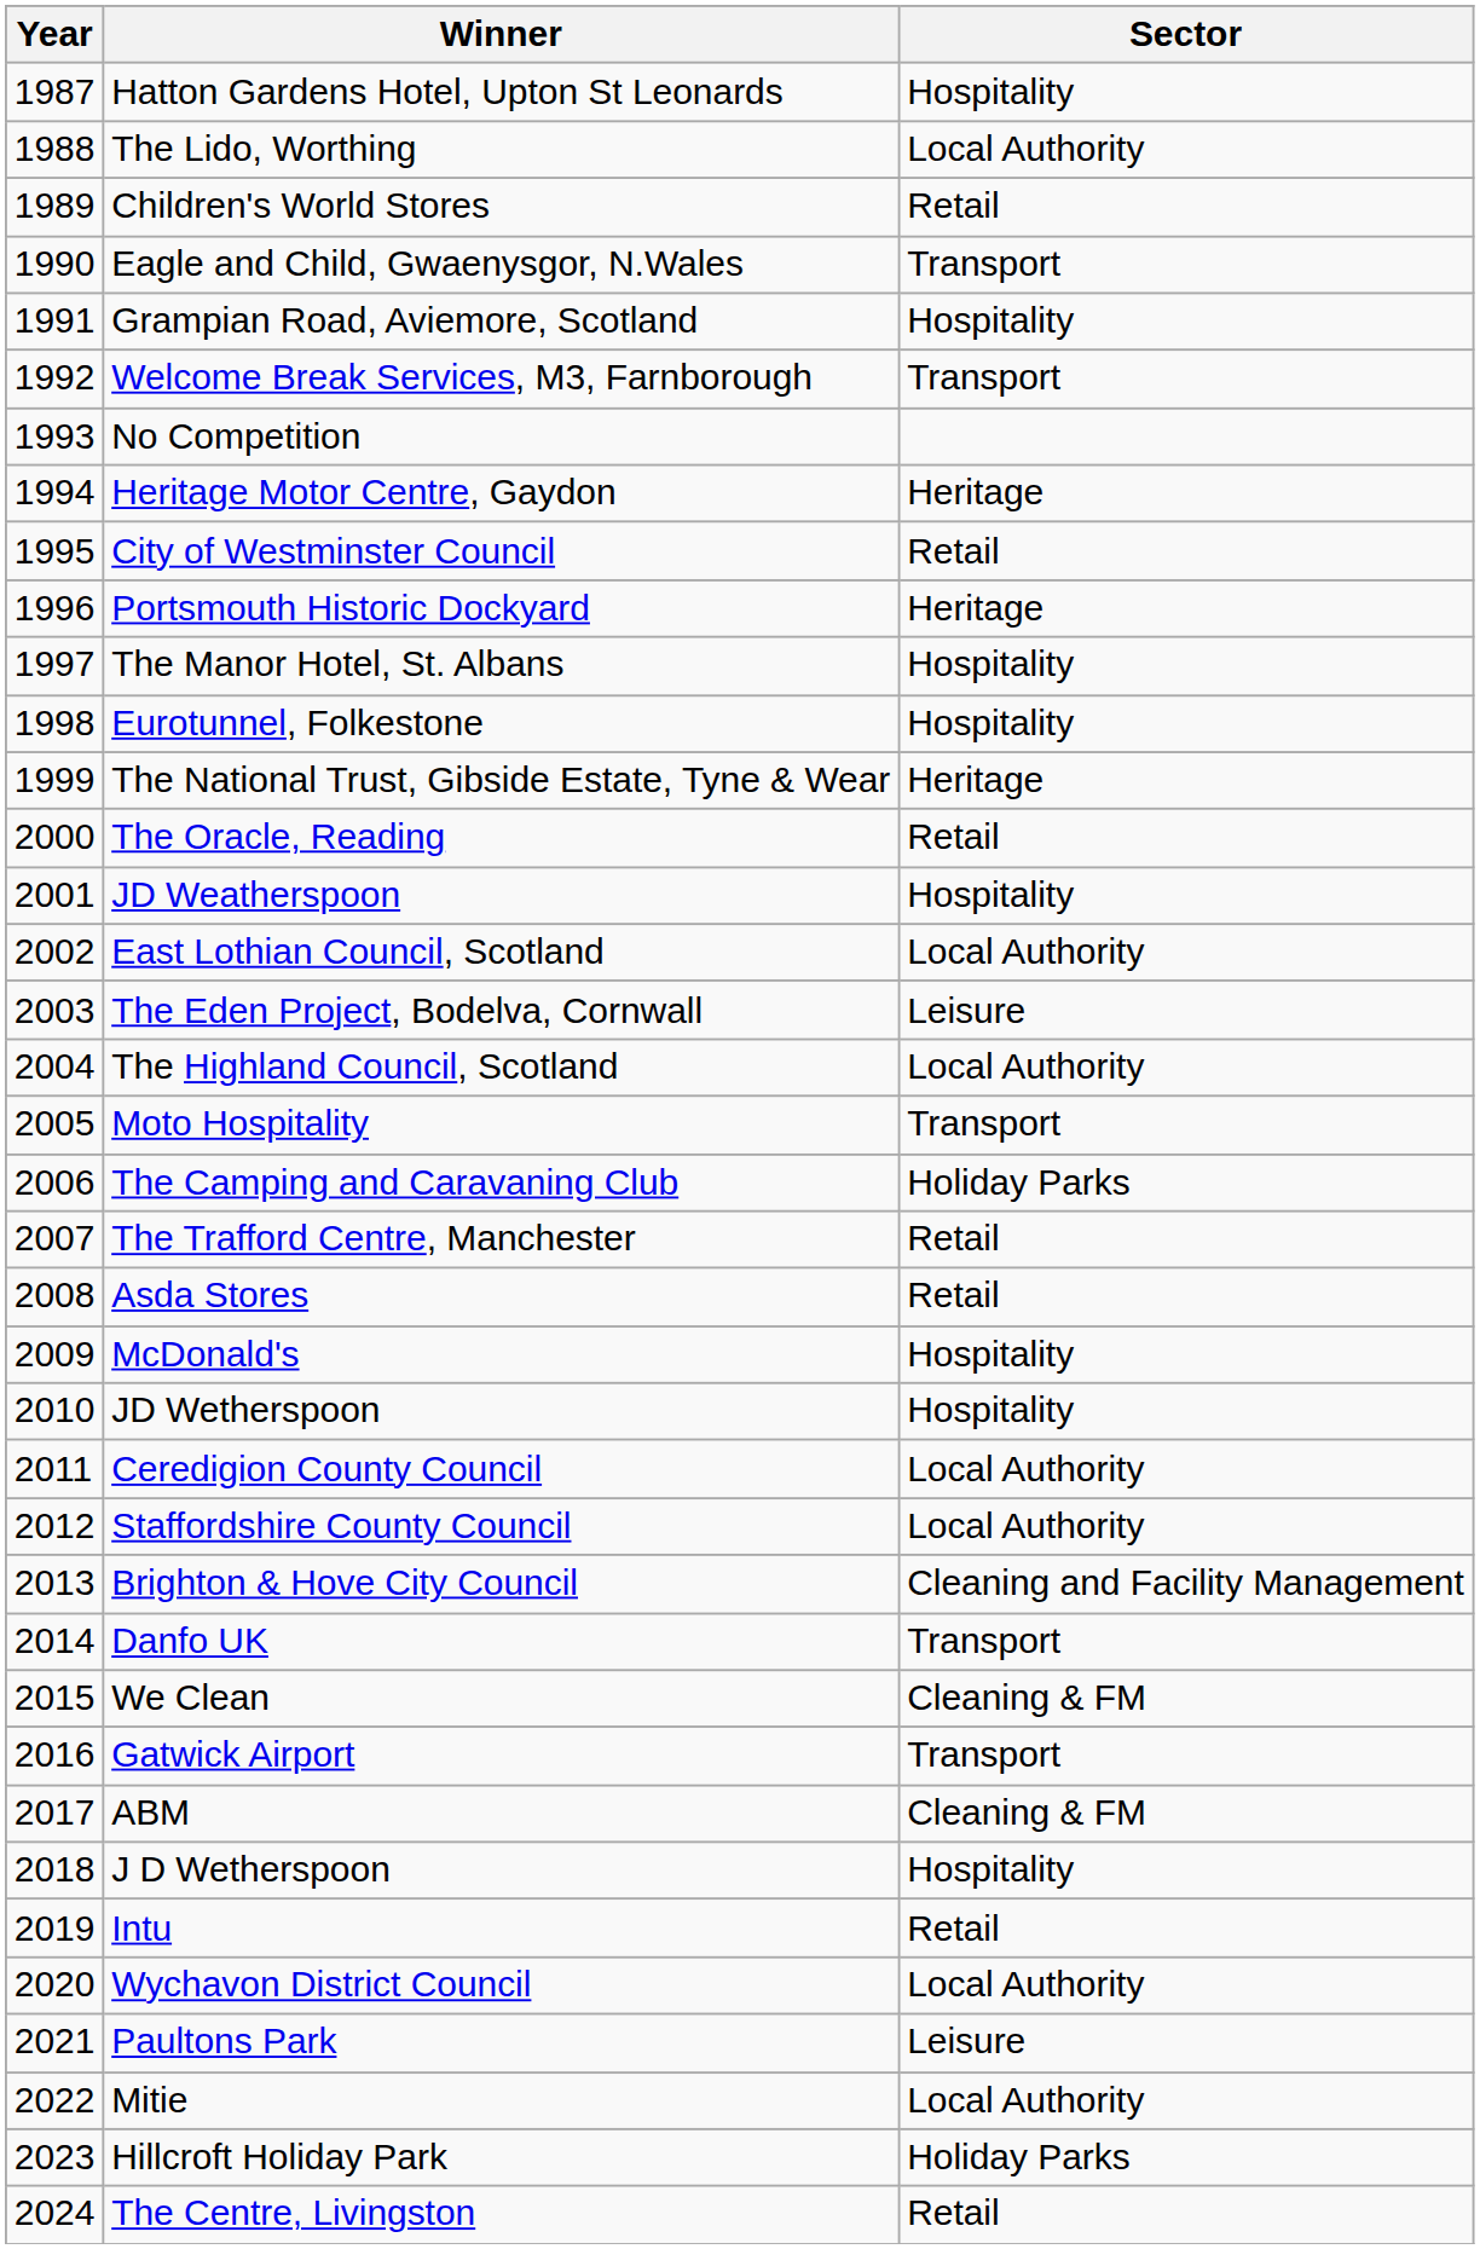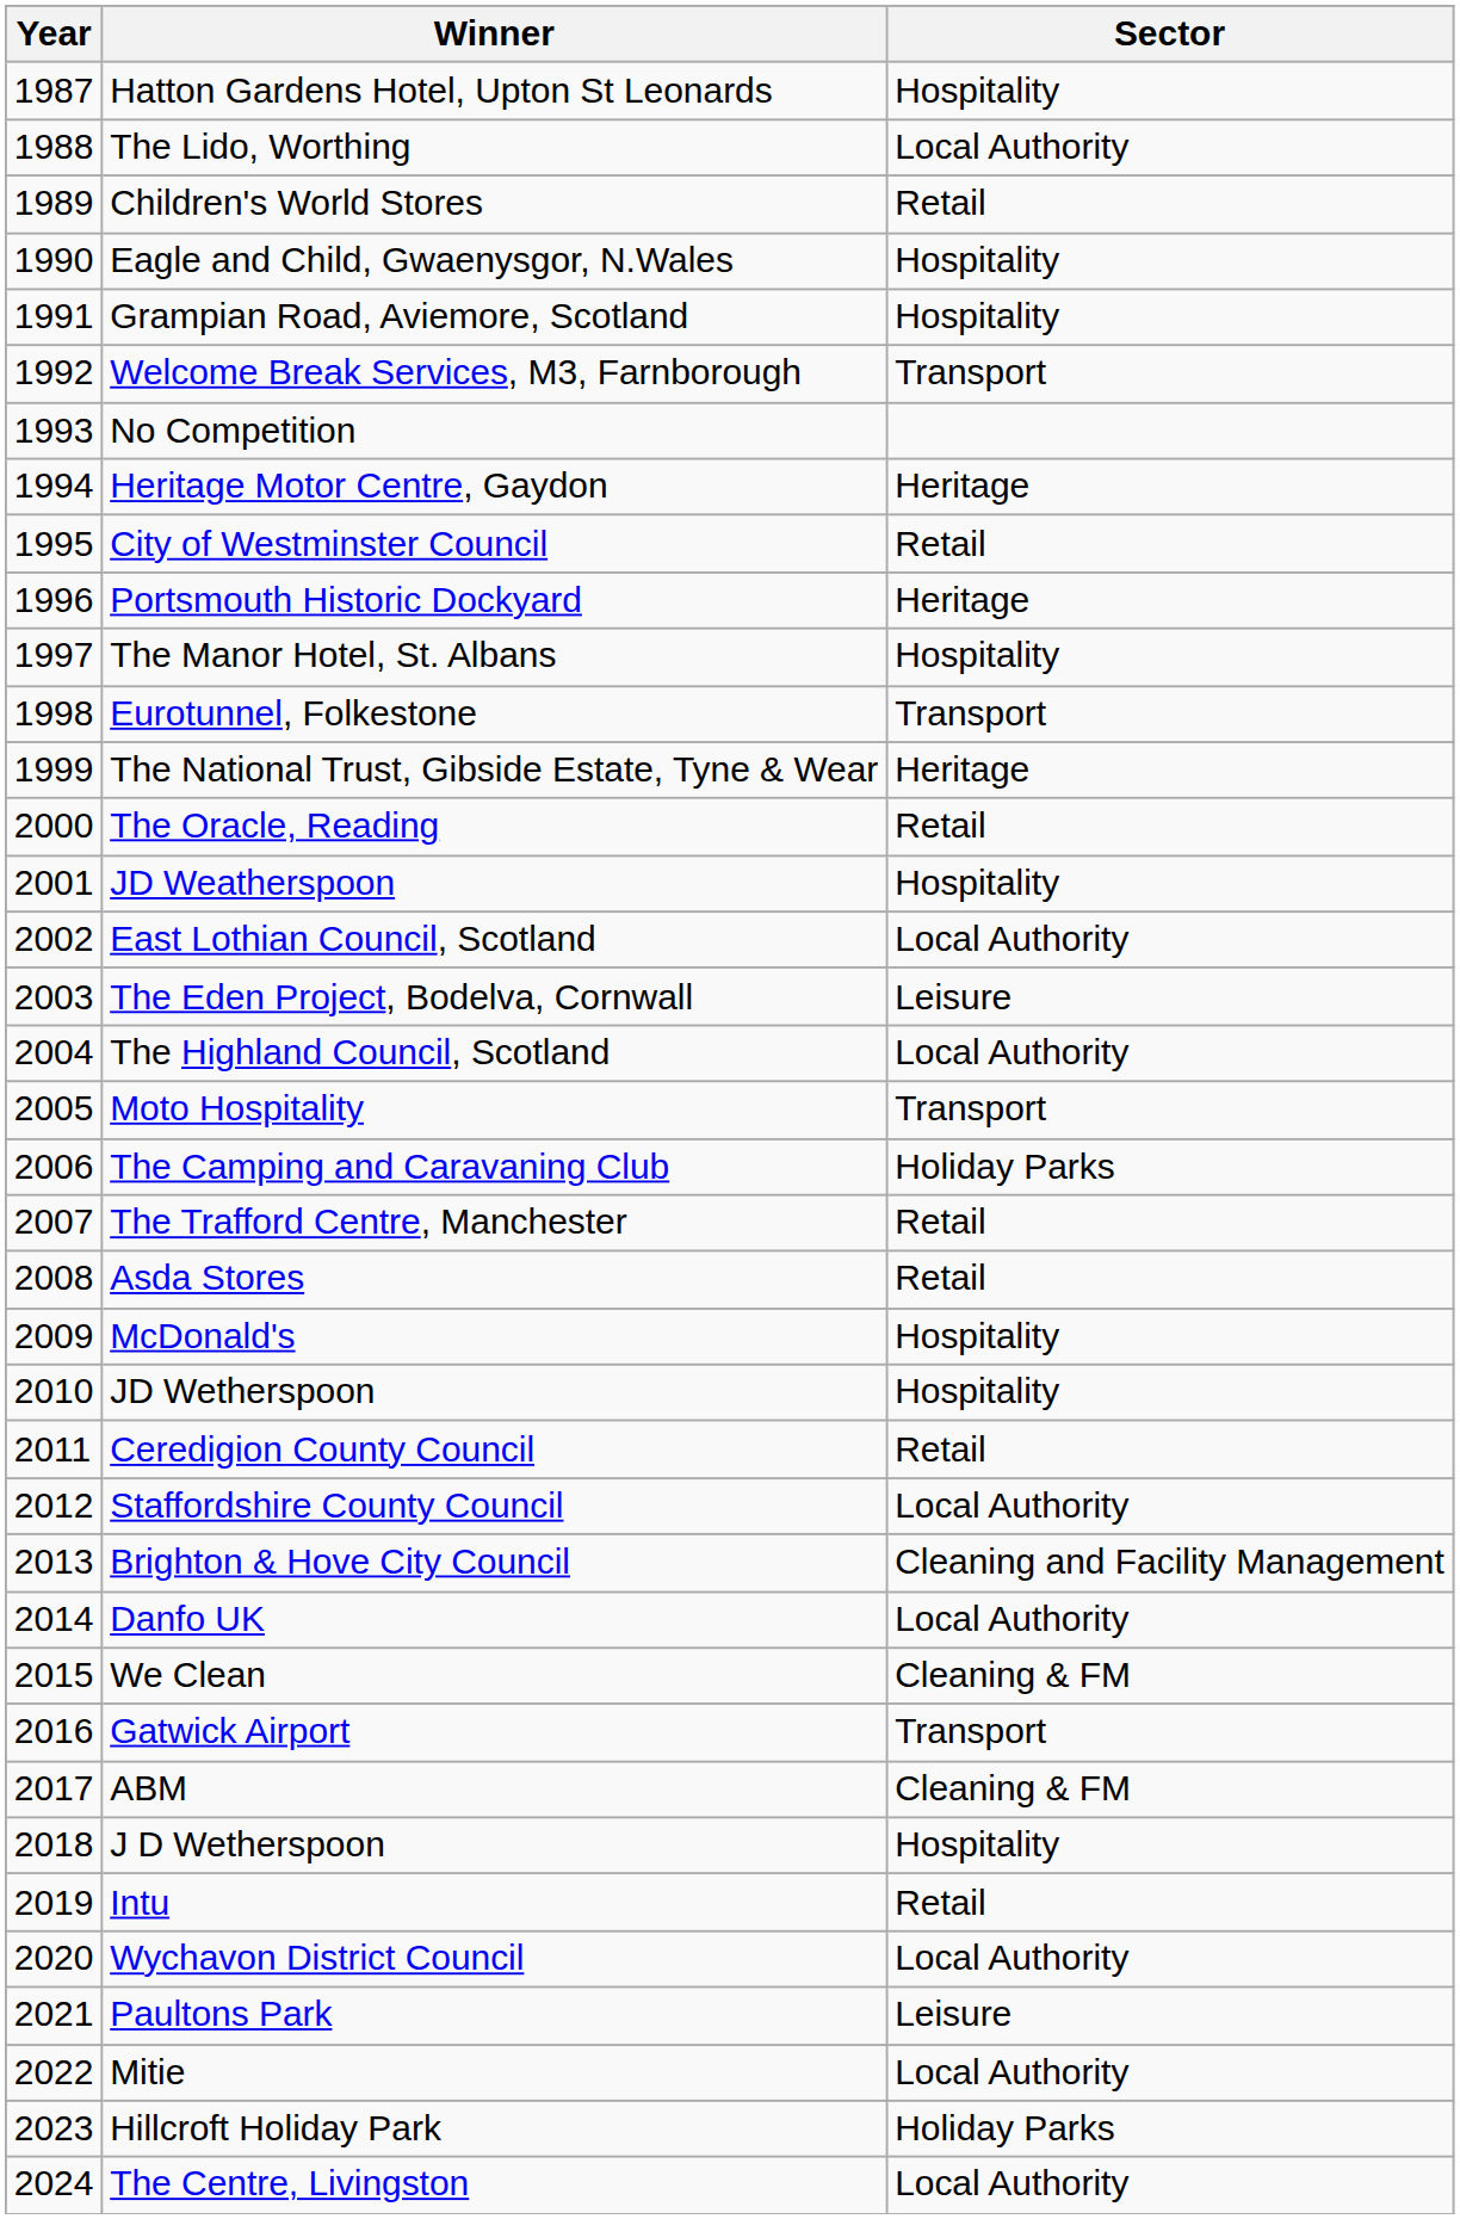 <table class="wikitable">
 <tr>
 <th>Year</th>
 <th>Winner</th>
 <th>Sector</th>
 </tr>
 <tr>
 <td>1987</td>
 <td>Hatton Gardens Hotel, Upton St Leonards</td>
 <td>Hospitality</td>
 </tr>
 <tr>
 <td>1988</td>
 <td>The Lido, Worthing</td>
 <td>Local Authority</td>
 </tr>
 <tr>
 <td>1989</td>
 <td>Children's World Stores</td>
 <td>Retail</td>
 </tr>
 <tr>
 <td>1990</td>
 <td>Eagle and Child, Gwaenysgor, N.Wales</td>
-<td>Transport</td>
+<td>Hospitality</td>
 </tr>
 <tr>
 <td>1991</td>
 <td>Grampian Road, Aviemore, Scotland</td>
 <td>Hospitality</td>
 </tr>
 <tr>
 <td>1992</td>
 <td><a href='#'>Welcome Break Services</a>, M3, Farnborough</td>
 <td>Transport</td>
 </tr>
 <tr>
 <td>1993</td>
 <td>No Competition</td>
 <td></td>
 </tr>
 <tr>
 <td>1994</td>
 <td><a href='#'>Heritage Motor Centre</a>, Gaydon</td>
 <td>Heritage</td>
 </tr>
 <tr>
 <td>1995</td>
 <td><a href='#'>City of Westminster Council</a></td>
 <td>Retail</td>
 </tr>
 <tr>
 <td>1996</td>
 <td><a href='#'>Portsmouth Historic Dockyard</a></td>
 <td>Heritage</td>
 </tr>
 <tr>
 <td>1997</td>
 <td>The Manor Hotel, St. Albans</td>
 <td>Hospitality</td>
 </tr>
 <tr>
 <td>1998</td>
 <td><a href='#'>Eurotunnel</a>, Folkestone</td>
-<td>Hospitality</td>
+<td>Transport</td>
 </tr>
 <tr>
 <td>1999</td>
 <td>The National Trust, Gibside Estate, Tyne & Wear</td>
 <td>Heritage</td>
 </tr>
 <tr>
 <td>2000</td>
 <td><a href='#'>The Oracle, Reading</a></td>
 <td>Retail</td>
 </tr>
 <tr>
 <td>2001</td>
 <td><a href='#'>JD Weatherspoon</a></td>
 <td>Hospitality</td>
 </tr>
 <tr>
 <td>2002</td>
 <td><a href='#'>East Lothian Council</a>, Scotland</td>
 <td>Local Authority</td>
 </tr>
 <tr>
 <td>2003</td>
 <td><a href='#'>The Eden Project</a>, Bodelva, Cornwall</td>
 <td>Leisure</td>
 </tr>
 <tr>
 <td>2004</td>
 <td>The <a href='#'>Highland Council</a>, Scotland</td>
 <td>Local Authority</td>
 </tr>
 <tr>
 <td>2005</td>
 <td><a href='#'>Moto Hospitality</a></td>
 <td>Transport</td>
 </tr>
 <tr>
 <td>2006</td>
 <td><a href='#'>The Camping and Caravaning Club</a></td>
 <td>Holiday Parks</td>
 </tr>
 <tr>
 <td>2007</td>
 <td><a href='#'>The Trafford Centre</a>, Manchester</td>
 <td>Retail</td>
 </tr>
 <tr>
 <td>2008</td>
 <td><a href='#'>Asda Stores</a></td>
 <td>Retail</td>
 </tr>
 <tr>
 <td>2009</td>
 <td><a href='#'>McDonald's</a></td>
 <td>Hospitality</td>
 </tr>
 <tr>
 <td>2010</td>
 <td>JD Wetherspoon</td>
 <td>Hospitality</td>
 </tr>
 <tr>
 <td>2011</td>
 <td><a href='#'>Ceredigion County Council</a></td>
-<td>Local Authority</td>
+<td>Retail</td>
 </tr>
 <tr>
 <td>2012</td>
 <td><a href='#'>Staffordshire County Council</a></td>
 <td>Local Authority</td>
 </tr>
 <tr>
 <td>2013</td>
 <td><a href='#'>Brighton & Hove City Council</a></td>
 <td>Cleaning and Facility Management</td>
 </tr>
 <tr>
 <td>2014</td>
 <td><a href='#'>Danfo UK</a></td>
-<td>Transport</td>
+<td>Local Authority</td>
 </tr>
 <tr>
 <td>2015</td>
 <td>We Clean</td>
 <td>Cleaning & FM</td>
 </tr>
 <tr>
 <td>2016</td>
 <td><a href='#'>Gatwick Airport</a></td>
 <td>Transport</td>
 </tr>
 <tr>
 <td>2017</td>
 <td>ABM</td>
 <td>Cleaning & FM</td>
 </tr>
 <tr>
 <td>2018</td>
 <td>J D Wetherspoon</td>
 <td>Hospitality</td>
 </tr>
 <tr>
 <td>2019</td>
 <td><a href='#'>Intu</a></td>
 <td>Retail</td>
 </tr>
 <tr>
 <td>2020</td>
 <td><a href='#'>Wychavon District Council</a></td>
 <td>Local Authority</td>
 </tr>
 <tr>
 <td>2021</td>
 <td><a href='#'>Paultons Park</a></td>
 <td>Leisure</td>
 </tr>
 <tr>
 <td>2022</td>
 <td>Mitie</td>
 <td>Local Authority</td>
 </tr>
 <tr>
 <td>2023</td>
 <td>Hillcroft Holiday Park</td>
 <td>Holiday Parks</td>
 </tr>
 <tr>
 <td>2024</td>
 <td><a href='#'>The Centre, Livingston</a></td>
-<td>Retail</td>
+<td>Local Authority</td>
 </tr>
 <tr>
 </tr>
 </table>
